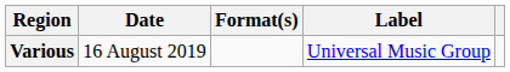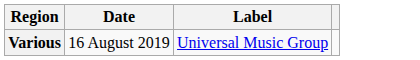 <table class="wikitable plainrowheaders">
 <tr>
 <th scope="col">Region</th>
 <th scope="col">Date</th>
-<th scope="col">Format(s)</th>
 <th scope="col">Label</th>
 <th scope="col"></th>
 </tr>
 <tr>
 <th scope="row">Various</th>
 <td>16 August 2019</td>
-<td></td>
 <td><a href='#'>Universal Music Group</a></td>
 <td></td>
 </tr>
 </table>
